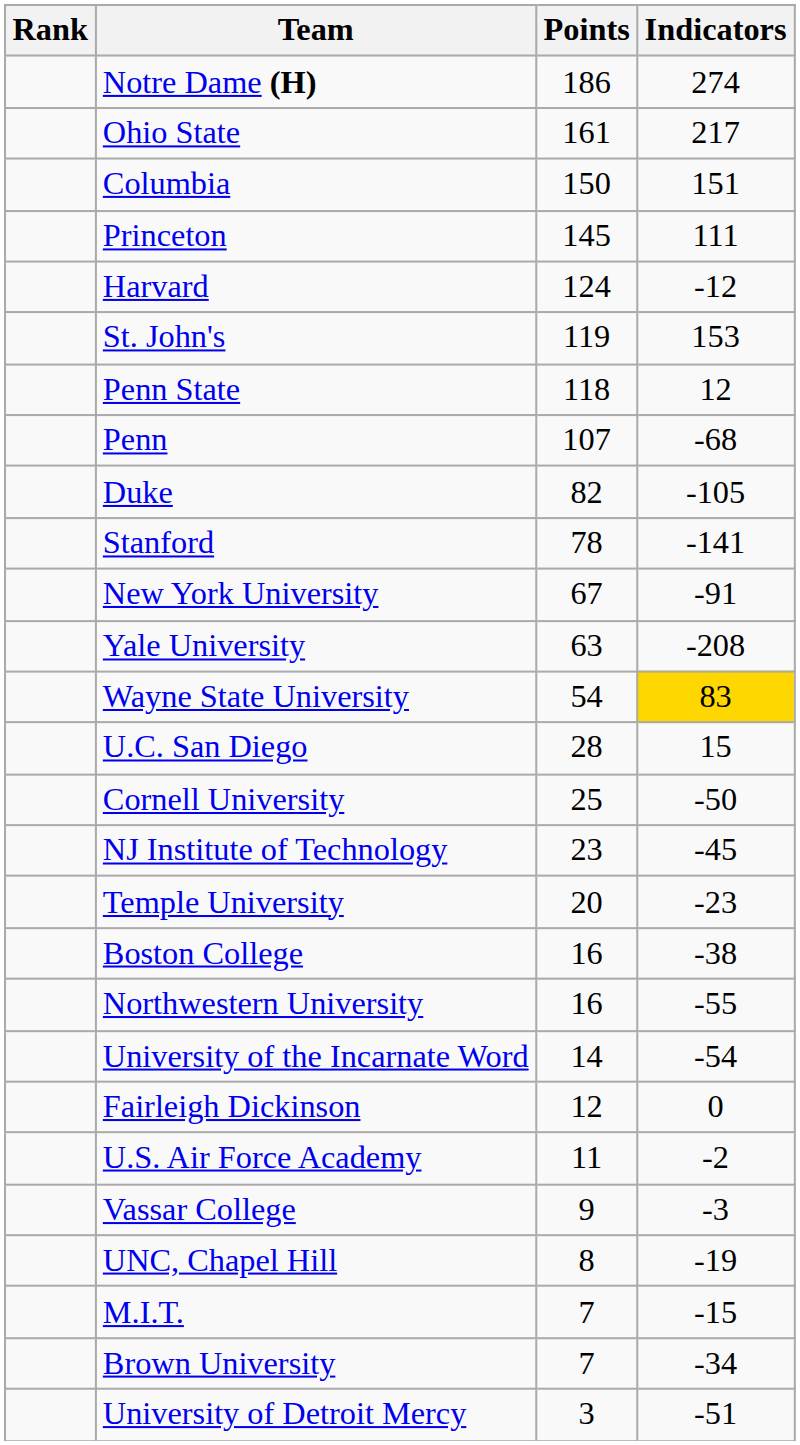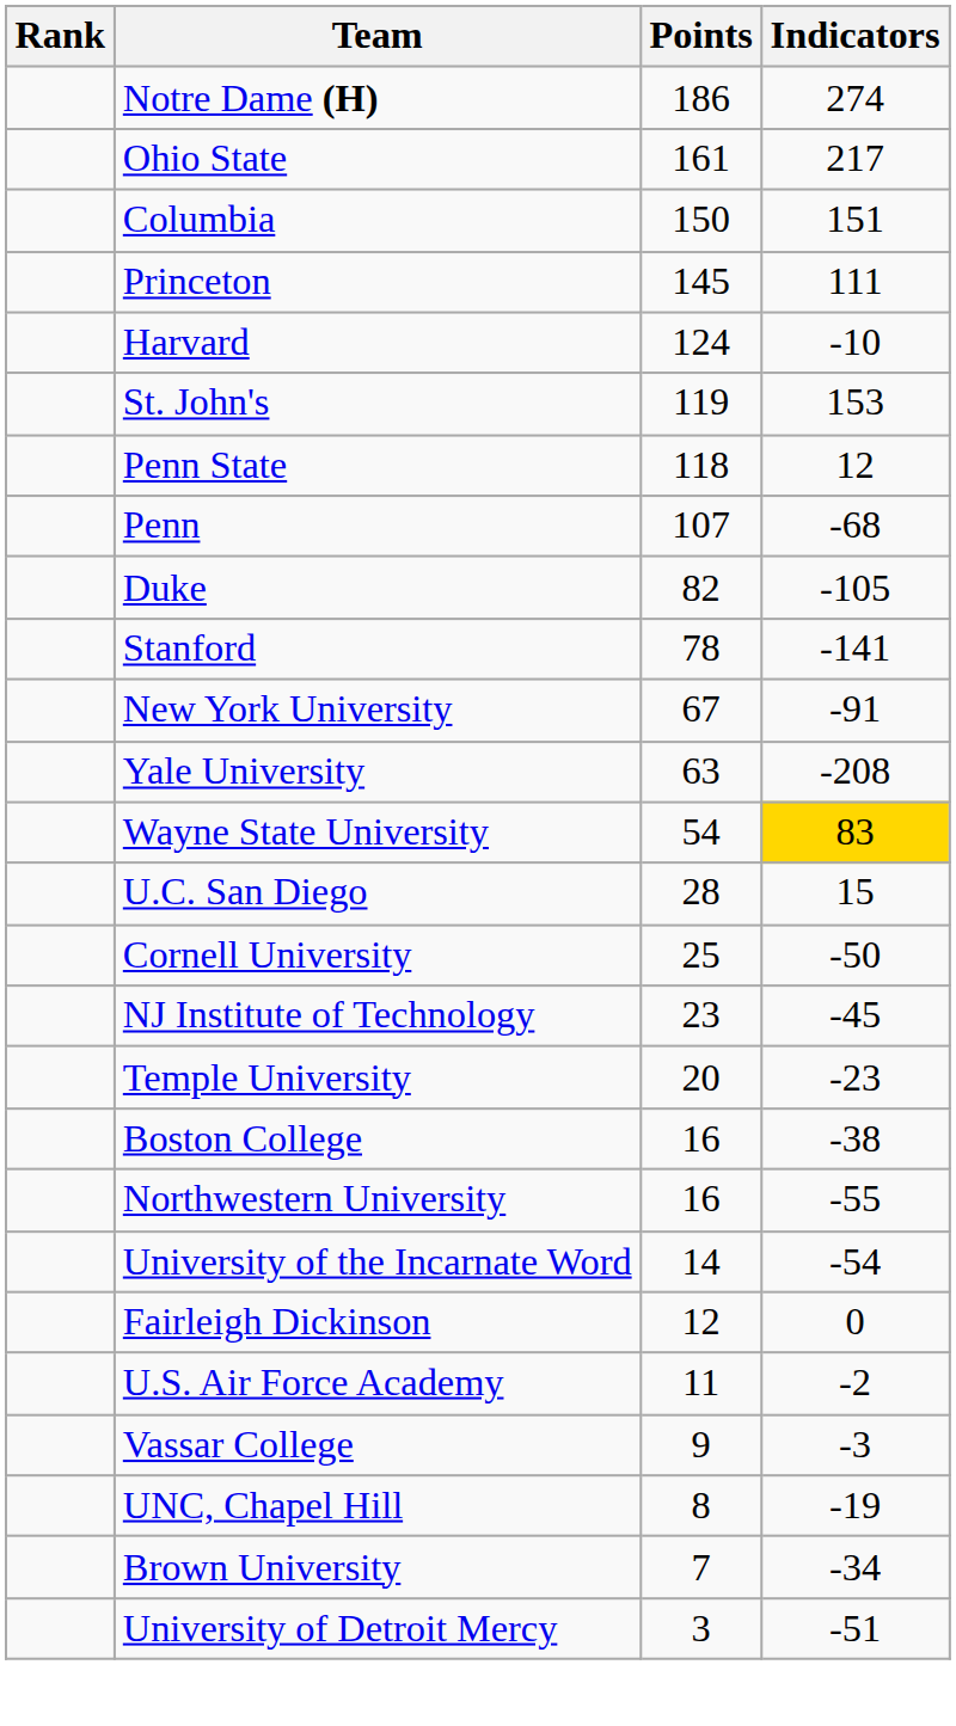 <table class="wikitable sortable" style="text-align:center">
 <tr>
 <th>Rank</th>
 <th>Team</th>
 <th>Points</th>
 <th>Indicators</th>
 </tr>
 <tr>
 <td></td>
 <td align="left"><a href='#'>Notre Dame</a> <strong>(H)</strong></td>
 <td>186</td>
 <td>274</td>
 </tr>
 <tr>
 <td></td>
 <td align="left"><a href='#'>Ohio State</a></td>
 <td>161</td>
 <td>217</td>
 </tr>
 <tr>
 <td></td>
 <td align="left"><a href='#'>Columbia</a></td>
 <td>150</td>
 <td>151</td>
 </tr>
 <tr>
 <td></td>
 <td align="left"><a href='#'>Princeton</a></td>
 <td>145</td>
 <td>111</td>
 </tr>
 <tr>
 <td></td>
 <td align="left"><a href='#'>Harvard</a></td>
 <td>124</td>
-<td>-12</td>
+<td>-10</td>
 </tr>
 <tr>
 <td></td>
 <td align="left"><a href='#'>St. John's</a></td>
 <td>119</td>
 <td>153</td>
 </tr>
 <tr>
 <td></td>
 <td align="left"><a href='#'>Penn State</a></td>
 <td>118</td>
 <td>12</td>
 </tr>
 <tr>
 <td></td>
 <td align="left"><a href='#'>Penn</a></td>
 <td>107</td>
 <td>-68</td>
 </tr>
 <tr>
 <td></td>
 <td align="left"><a href='#'>Duke</a></td>
 <td>82</td>
 <td>-105</td>
 </tr>
 <tr>
 <td></td>
 <td align="left"><a href='#'>Stanford</a></td>
 <td>78</td>
 <td>-141</td>
 </tr>
 <tr>
 <td></td>
 <td align="left"><a href='#'>New York University</a></td>
 <td>67</td>
 <td>-91</td>
 </tr>
 <tr>
 <td></td>
 <td align="left"><a href='#'>Yale University</a></td>
 <td>63</td>
 <td>-208</td>
 </tr>
 <tr>
 <td></td>
 <td align="left"><a href='#'>Wayne State University</a></td>
 <td>54</td>
 <td style="background: gold;">83</td>
 </tr>
 <tr>
 <td></td>
 <td align="left"><a href='#'>U.C. San Diego</a></td>
 <td>28</td>
 <td>15</td>
 </tr>
 <tr>
 <td></td>
 <td align="left"><a href='#'>Cornell University</a></td>
 <td>25</td>
 <td>-50</td>
 </tr>
 <tr>
 <td></td>
 <td align="left"><a href='#'>NJ Institute of Technology</a></td>
 <td>23</td>
 <td>-45</td>
 </tr>
 <tr>
 <td></td>
 <td align="left"><a href='#'>Temple University</a></td>
 <td>20</td>
 <td>-23</td>
 </tr>
 <tr>
 <td></td>
 <td align="left"><a href='#'>Boston College</a></td>
 <td>16</td>
 <td>-38</td>
 </tr>
 <tr>
 <td></td>
 <td align="left"><a href='#'>Northwestern University</a></td>
 <td>16</td>
 <td>-55</td>
 </tr>
 <tr>
 <td></td>
 <td align="left"><a href='#'>University of the Incarnate Word</a></td>
 <td>14</td>
 <td>-54</td>
 </tr>
 <tr>
 <td></td>
 <td align="left"><a href='#'>Fairleigh Dickinson</a></td>
 <td>12</td>
 <td>0</td>
 </tr>
 <tr>
 <td></td>
 <td align="left"><a href='#'>U.S. Air Force Academy</a></td>
 <td>11</td>
 <td>-2</td>
 </tr>
 <tr>
 <td></td>
 <td align="left"><a href='#'>Vassar College</a></td>
 <td>9</td>
 <td>-3</td>
 </tr>
 <tr>
 <td></td>
 <td align="left"><a href='#'>UNC, Chapel Hill</a></td>
 <td>8</td>
 <td>-19</td>
 </tr>
 <tr>
 <td></td>
-<td align="left"><a href='#'>M.I.T.</a></td>
-<td>7</td>
-<td>-15</td>
-</tr>
-<tr>
-<td></td>
 <td align="left"><a href='#'>Brown University</a></td>
 <td>7</td>
 <td>-34</td>
 </tr>
 <tr>
 <td></td>
 <td align="left"><a href='#'>University of Detroit Mercy</a></td>
 <td>3</td>
 <td>-51</td>
 </tr>
 </table>
